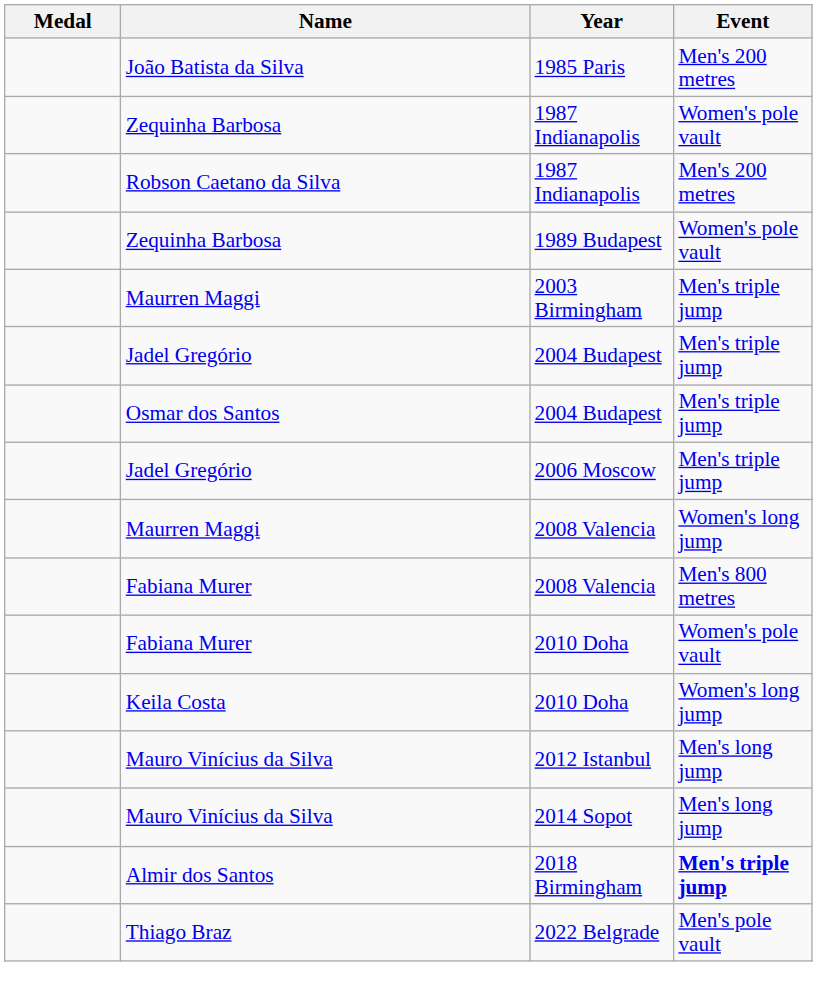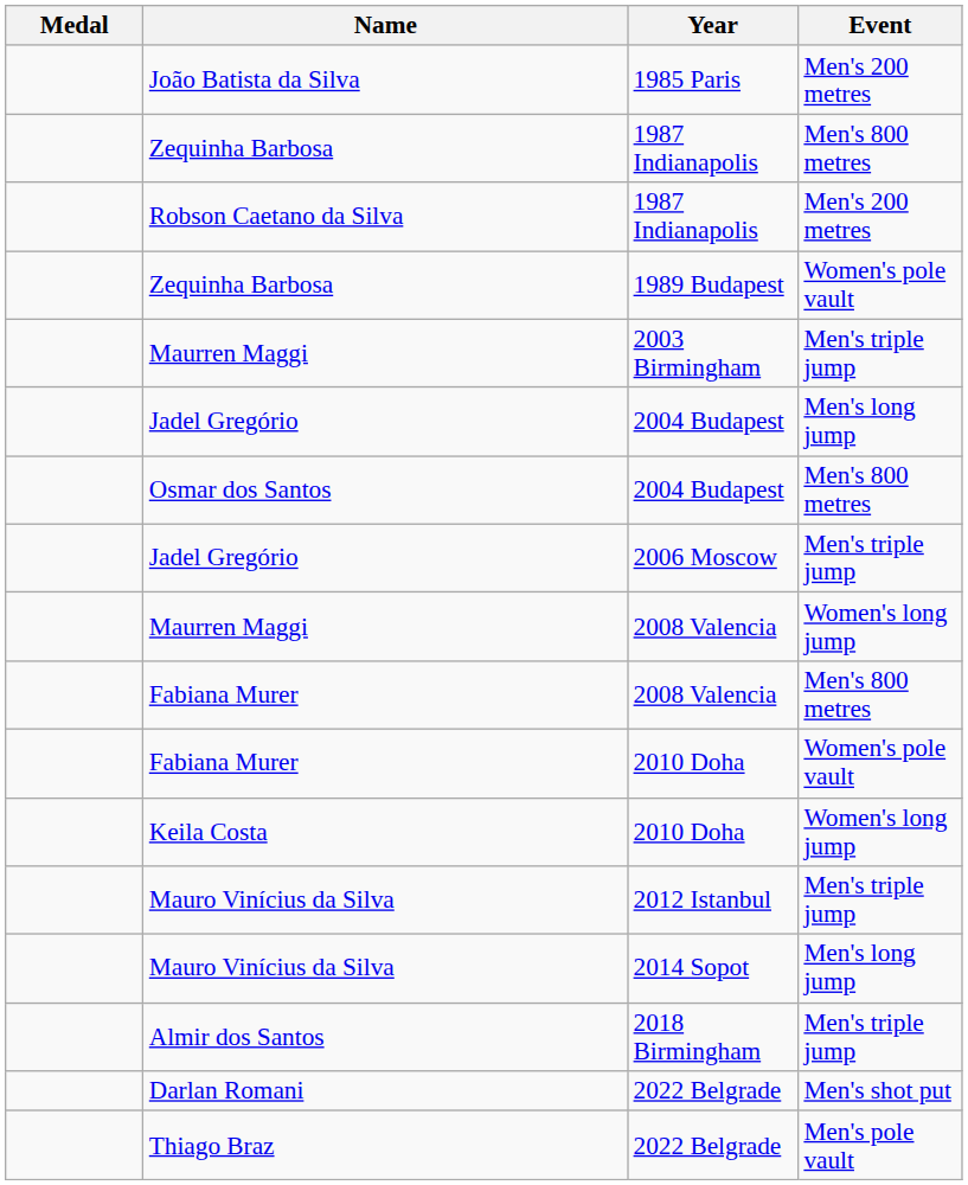 <table class="wikitable sortable">
 <tr>
 <th style="width:5em;">Medal</th>
 <th width=300>Name</th>
 <th>Year</th>
 <th>Event</th>
 </tr>
 <tr>
 <td></td>
 <td><a href='#'>João Batista da Silva</a></td>
 <td><a href='#'>1985 Paris</a></td>
 <td><a href='#'>Men's 200 metres</a></td>
 </tr>
 <tr>
 <td></td>
 <td><a href='#'>Zequinha Barbosa</a></td>
 <td><a href='#'>1987 Indianapolis</a></td>
-<td><a href='#'>Women's pole vault</a></td>
+<td><a href='#'>Men's 800 metres</a></td>
 </tr>
 <tr>
 <td></td>
 <td><a href='#'>Robson Caetano da Silva</a></td>
 <td><a href='#'>1987 Indianapolis</a></td>
 <td><a href='#'>Men's 200 metres</a></td>
 </tr>
 <tr>
 <td></td>
 <td><a href='#'>Zequinha Barbosa</a></td>
 <td><a href='#'>1989 Budapest</a></td>
 <td><a href='#'>Women's pole vault</a></td>
 </tr>
 <tr>
 <td></td>
 <td><a href='#'>Maurren Maggi</a></td>
 <td><a href='#'>2003 Birmingham</a></td>
 <td><a href='#'>Men's triple jump</a></td>
 </tr>
 <tr>
 <td></td>
 <td><a href='#'>Jadel Gregório</a></td>
 <td><a href='#'>2004 Budapest</a></td>
-<td><a href='#'>Men's triple jump</a></td>
+<td><a href='#'>Men's long jump</a></td>
 </tr>
 <tr>
 <td></td>
 <td><a href='#'>Osmar dos Santos</a></td>
 <td><a href='#'>2004 Budapest</a></td>
-<td><a href='#'>Men's triple jump</a></td>
+<td><a href='#'>Men's 800 metres</a></td>
 </tr>
 <tr>
 <td></td>
 <td><a href='#'>Jadel Gregório</a></td>
 <td><a href='#'>2006 Moscow</a></td>
 <td><a href='#'>Men's triple jump</a></td>
 </tr>
 <tr>
 <td></td>
 <td><a href='#'>Maurren Maggi</a></td>
 <td><a href='#'>2008 Valencia</a></td>
 <td><a href='#'>Women's long jump</a></td>
 </tr>
 <tr>
 <td></td>
 <td><a href='#'>Fabiana Murer</a></td>
 <td><a href='#'>2008 Valencia</a></td>
 <td><a href='#'>Men's 800 metres</a></td>
 </tr>
 <tr>
 <td></td>
 <td><a href='#'>Fabiana Murer</a></td>
 <td><a href='#'>2010 Doha</a></td>
 <td><a href='#'>Women's pole vault</a></td>
 </tr>
 <tr>
 <td></td>
 <td><a href='#'>Keila Costa</a></td>
 <td><a href='#'>2010 Doha</a></td>
 <td><a href='#'>Women's long jump</a></td>
 </tr>
 <tr>
 <td></td>
 <td><a href='#'>Mauro Vinícius da Silva</a></td>
 <td><a href='#'>2012 Istanbul</a></td>
-<td><a href='#'>Men's long jump</a></td>
+<td><a href='#'>Men's triple jump</a></td>
 </tr>
 <tr>
 <td></td>
 <td><a href='#'>Mauro Vinícius da Silva</a></td>
 <td><a href='#'>2014 Sopot</a></td>
 <td><a href='#'>Men's long jump</a></td>
 </tr>
 <tr>
 <td></td>
 <td><a href='#'>Almir dos Santos</a></td>
 <td><a href='#'>2018 Birmingham</a></td>
-<td><strong><a href='#'>Men's triple jump</a></strong></td>
+<td><a href='#'>Men's triple jump</a></td>
+</tr>
+<tr>
+<td></td>
+<td><a href='#'>Darlan Romani</a></td>
+<td><a href='#'>2022 Belgrade</a></td>
+<td><a href='#'>Men's shot put</a></td>
 </tr>
 <tr>
 <td></td>
 <td><a href='#'>Thiago Braz</a></td>
 <td><a href='#'>2022 Belgrade</a></td>
 <td><a href='#'>Men's pole vault</a></td>
 </tr>
 </table>
